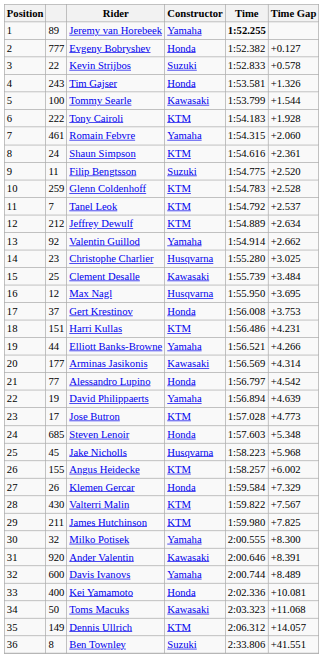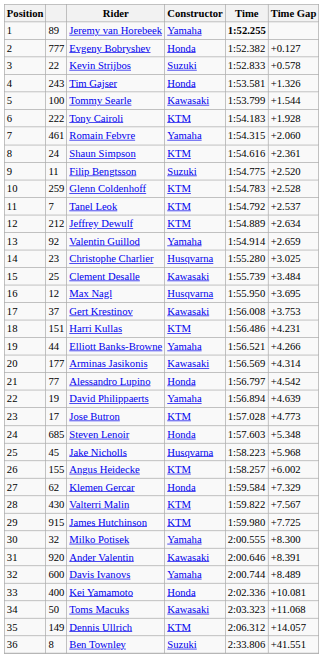 <table class="wikitable" style="font-size:95%;">
 <tr>
 <th>Position</th>
 <th></th>
 <th>Rider</th>
 <th>Constructor</th>
 <th>Time</th>
 <th>Time Gap</th>
 </tr>
 <tr>
 <td>1</td>
 <td>89</td>
 <td> <a href='#'>Jeremy van Horebeek</a></td>
 <td><a href='#'>Yamaha</a></td>
 <td><strong>1:52.255</strong></td>
 <td></td>
 </tr>
 <tr>
 <td>2</td>
 <td>777</td>
 <td> <a href='#'>Evgeny Bobryshev</a></td>
 <td><a href='#'>Honda</a></td>
 <td>1:52.382</td>
 <td>+0.127</td>
 </tr>
 <tr>
 <td>3</td>
 <td>22</td>
 <td> <a href='#'>Kevin Strijbos</a></td>
 <td><a href='#'>Suzuki</a></td>
 <td>1:52.833</td>
 <td>+0.578</td>
 </tr>
 <tr>
 <td>4</td>
 <td>243</td>
 <td> <a href='#'>Tim Gajser</a></td>
 <td><a href='#'>Honda</a></td>
 <td>1:53.581</td>
 <td>+1.326</td>
 </tr>
 <tr>
 <td>5</td>
 <td>100</td>
 <td> <a href='#'>Tommy Searle</a></td>
 <td><a href='#'>Kawasaki</a></td>
 <td>1:53.799</td>
 <td>+1.544</td>
 </tr>
 <tr>
 <td>6</td>
 <td>222</td>
 <td> <a href='#'>Tony Cairoli</a></td>
 <td><a href='#'>KTM</a></td>
 <td>1:54.183</td>
 <td>+1.928</td>
 </tr>
 <tr>
 <td>7</td>
 <td>461</td>
 <td> <a href='#'>Romain Febvre</a></td>
 <td><a href='#'>Yamaha</a></td>
 <td>1:54.315</td>
 <td>+2.060</td>
 </tr>
 <tr>
 <td>8</td>
 <td>24</td>
 <td> <a href='#'>Shaun Simpson</a></td>
 <td><a href='#'>KTM</a></td>
 <td>1:54.616</td>
 <td>+2.361</td>
 </tr>
 <tr>
 <td>9</td>
 <td>11</td>
 <td> <a href='#'>Filip Bengtsson</a></td>
 <td><a href='#'>Suzuki</a></td>
 <td>1:54.775</td>
 <td>+2.520</td>
 </tr>
 <tr>
 <td>10</td>
 <td>259</td>
 <td> <a href='#'>Glenn Coldenhoff</a></td>
 <td><a href='#'>KTM</a></td>
 <td>1:54.783</td>
 <td>+2.528</td>
 </tr>
 <tr>
 <td>11</td>
 <td>7</td>
 <td> <a href='#'>Tanel Leok</a></td>
 <td><a href='#'>KTM</a></td>
 <td>1:54.792</td>
 <td>+2.537</td>
 </tr>
 <tr>
 <td>12</td>
 <td>212</td>
 <td> <a href='#'>Jeffrey Dewulf</a></td>
 <td><a href='#'>KTM</a></td>
 <td>1:54.889</td>
 <td>+2.634</td>
 </tr>
 <tr>
 <td>13</td>
 <td>92</td>
 <td> <a href='#'>Valentin Guillod</a></td>
 <td><a href='#'>Yamaha</a></td>
 <td>1:54.914</td>
-<td>+2.662</td>
+<td>+2.659</td>
 </tr>
 <tr>
 <td>14</td>
 <td>23</td>
 <td> <a href='#'>Christophe Charlier</a></td>
 <td><a href='#'>Husqvarna</a></td>
 <td>1:55.280</td>
 <td>+3.025</td>
 </tr>
 <tr>
 <td>15</td>
 <td>25</td>
 <td> <a href='#'>Clement Desalle</a></td>
 <td><a href='#'>Kawasaki</a></td>
 <td>1:55.739</td>
 <td>+3.484</td>
 </tr>
 <tr>
 <td>16</td>
 <td>12</td>
 <td> <a href='#'>Max Nagl</a></td>
 <td><a href='#'>Husqvarna</a></td>
 <td>1:55.950</td>
 <td>+3.695</td>
 </tr>
 <tr>
 <td>17</td>
 <td>37</td>
 <td> <a href='#'>Gert Krestinov</a></td>
-<td><a href='#'>Honda</a></td>
+<td><a href='#'>Kawasaki</a></td>
 <td>1:56.008</td>
 <td>+3.753</td>
 </tr>
 <tr>
 <td>18</td>
 <td>151</td>
 <td> <a href='#'>Harri Kullas</a></td>
 <td><a href='#'>KTM</a></td>
 <td>1:56.486</td>
 <td>+4.231</td>
 </tr>
 <tr>
 <td>19</td>
 <td>44</td>
 <td> <a href='#'>Elliott Banks-Browne</a></td>
 <td><a href='#'>Yamaha</a></td>
 <td>1:56.521</td>
 <td>+4.266</td>
 </tr>
 <tr>
 <td>20</td>
 <td>177</td>
 <td> <a href='#'>Arminas Jasikonis</a></td>
 <td><a href='#'>Kawasaki</a></td>
 <td>1:56.569</td>
 <td>+4.314</td>
 </tr>
 <tr>
 <td>21</td>
 <td>77</td>
 <td> <a href='#'>Alessandro Lupino</a></td>
 <td><a href='#'>Honda</a></td>
 <td>1:56.797</td>
 <td>+4.542</td>
 </tr>
 <tr>
 <td>22</td>
 <td>19</td>
 <td> <a href='#'>David Philippaerts</a></td>
 <td><a href='#'>Yamaha</a></td>
 <td>1:56.894</td>
 <td>+4.639</td>
 </tr>
 <tr>
 <td>23</td>
 <td>17</td>
 <td> <a href='#'>Jose Butron</a></td>
 <td><a href='#'>KTM</a></td>
 <td>1:57.028</td>
 <td>+4.773</td>
 </tr>
 <tr>
 <td>24</td>
 <td>685</td>
 <td> <a href='#'>Steven Lenoir</a></td>
 <td><a href='#'>Honda</a></td>
 <td>1:57.603</td>
 <td>+5.348</td>
 </tr>
 <tr>
 <td>25</td>
 <td>45</td>
 <td> <a href='#'>Jake Nicholls</a></td>
 <td><a href='#'>Husqvarna</a></td>
 <td>1:58.223</td>
 <td>+5.968</td>
 </tr>
 <tr>
 <td>26</td>
 <td>155</td>
 <td> <a href='#'>Angus Heidecke</a></td>
 <td><a href='#'>KTM</a></td>
 <td>1:58.257</td>
 <td>+6.002</td>
 </tr>
 <tr>
 <td>27</td>
-<td>26</td>
+<td>62</td>
 <td> <a href='#'>Klemen Gercar</a></td>
 <td><a href='#'>Honda</a></td>
 <td>1:59.584</td>
 <td>+7.329</td>
 </tr>
 <tr>
 <td>28</td>
 <td>430</td>
 <td> <a href='#'>Valterri Malin</a></td>
 <td><a href='#'>KTM</a></td>
 <td>1:59.822</td>
 <td>+7.567</td>
 </tr>
 <tr>
 <td>29</td>
-<td>211</td>
+<td>915</td>
 <td> <a href='#'>James Hutchinson</a></td>
 <td><a href='#'>KTM</a></td>
 <td>1:59.980</td>
-<td>+7.825</td>
+<td>+7.725</td>
 </tr>
 <tr>
 <td>30</td>
 <td>32</td>
 <td> <a href='#'>Milko Potisek</a></td>
 <td><a href='#'>Yamaha</a></td>
 <td>2:00.555</td>
 <td>+8.300</td>
 </tr>
 <tr>
 <td>31</td>
 <td>920</td>
 <td> <a href='#'>Ander Valentin</a></td>
 <td><a href='#'>Kawasaki</a></td>
 <td>2:00.646</td>
 <td>+8.391</td>
 </tr>
 <tr>
 <td>32</td>
 <td>600</td>
 <td> <a href='#'>Davis Ivanovs</a></td>
 <td><a href='#'>Yamaha</a></td>
 <td>2:00.744</td>
 <td>+8.489</td>
 </tr>
 <tr>
 <td>33</td>
 <td>400</td>
 <td> <a href='#'>Kei Yamamoto</a></td>
 <td><a href='#'>Honda</a></td>
 <td>2:02.336</td>
 <td>+10.081</td>
 </tr>
 <tr>
 <td>34</td>
 <td>50</td>
 <td> <a href='#'>Toms Macuks</a></td>
 <td><a href='#'>Kawasaki</a></td>
 <td>2:03.323</td>
 <td>+11.068</td>
 </tr>
 <tr>
 <td>35</td>
 <td>149</td>
 <td> <a href='#'>Dennis Ullrich</a></td>
 <td><a href='#'>KTM</a></td>
 <td>2:06.312</td>
 <td>+14.057</td>
 </tr>
 <tr>
 <td>36</td>
 <td>8</td>
 <td> <a href='#'>Ben Townley</a></td>
 <td><a href='#'>Suzuki</a></td>
 <td>2:33.806</td>
 <td>+41.551</td>
 </tr>
 <tr>
 </tr>
 </table>
